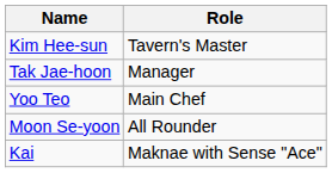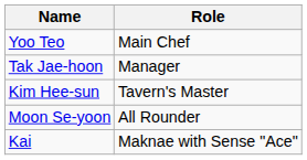 <table class="wikitable">
 <tr>
 <th>Name</th>
 <th>Role</th>
 </tr>
 <tr>
-<td><a href='#'>Kim Hee-sun</a></td>
-<td>Tavern's Master</td>
+<td><a href='#'>Yoo Teo</a></td>
+<td>Main Chef</td>
 </tr>
 <tr>
 <td><a href='#'>Tak Jae-hoon</a></td>
 <td>Manager</td>
 </tr>
 <tr>
-<td><a href='#'>Yoo Teo</a></td>
-<td>Main Chef</td>
+<td><a href='#'>Kim Hee-sun</a></td>
+<td>Tavern's Master</td>
 </tr>
 <tr>
 <td><a href='#'>Moon Se-yoon</a></td>
 <td>All Rounder</td>
 </tr>
 <tr>
 <td><a href='#'>Kai</a></td>
 <td>Maknae with Sense "Ace"</td>
 </tr>
 </table>
